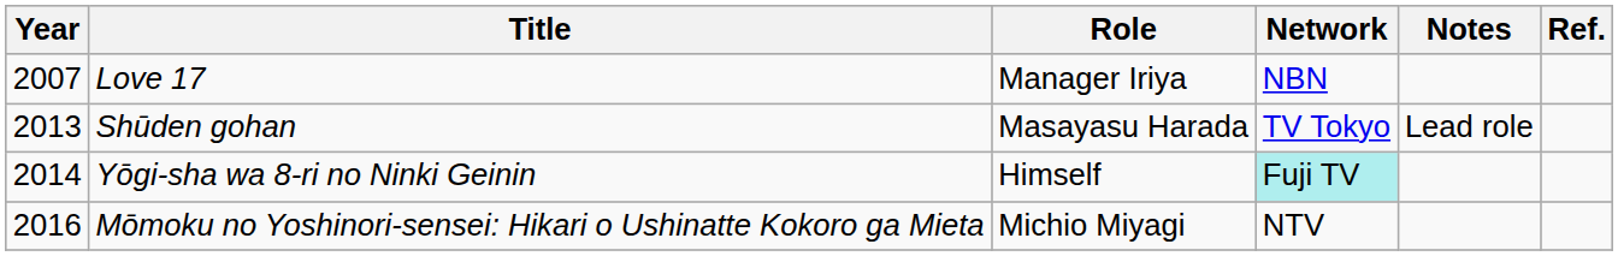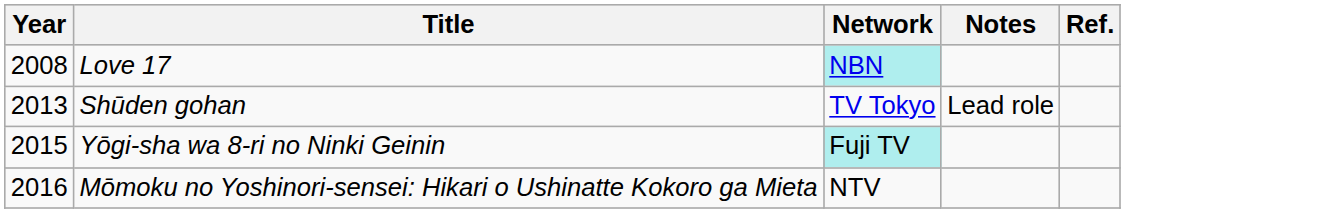 <table class="wikitable">
 <tr>
 <th>Year</th>
 <th>Title</th>
-<th>Role</th>
 <th>Network</th>
 <th>Notes</th>
 <th>Ref.</th>
 </tr>
 <tr>
-<td>2007</td>
+<td>2008</td>
 <td><em>Love 17</em></td>
-<td>Manager Iriya</td>
-<td><a href='#'>NBN</a></td>
+<td style="background: paleturquoise;"><a href='#'>NBN</a></td>
 <td></td>
 <td></td>
 </tr>
 <tr>
 <td>2013</td>
 <td><em>Shūden gohan</em></td>
-<td>Masayasu Harada</td>
 <td><a href='#'>TV Tokyo</a></td>
 <td>Lead role</td>
 <td></td>
 </tr>
 <tr>
-<td>2014</td>
+<td>2015</td>
 <td><em>Yōgi-sha wa 8-ri no Ninki Geinin</em></td>
-<td>Himself</td>
 <td style="background: paleturquoise;">Fuji TV</td>
 <td></td>
 <td></td>
 </tr>
 <tr>
 <td>2016</td>
 <td><em>Mōmoku no Yoshinori-sensei: Hikari o Ushinatte Kokoro ga Mieta</em></td>
-<td>Michio Miyagi</td>
 <td>NTV</td>
 <td></td>
 <td></td>
 </tr>
 </table>
